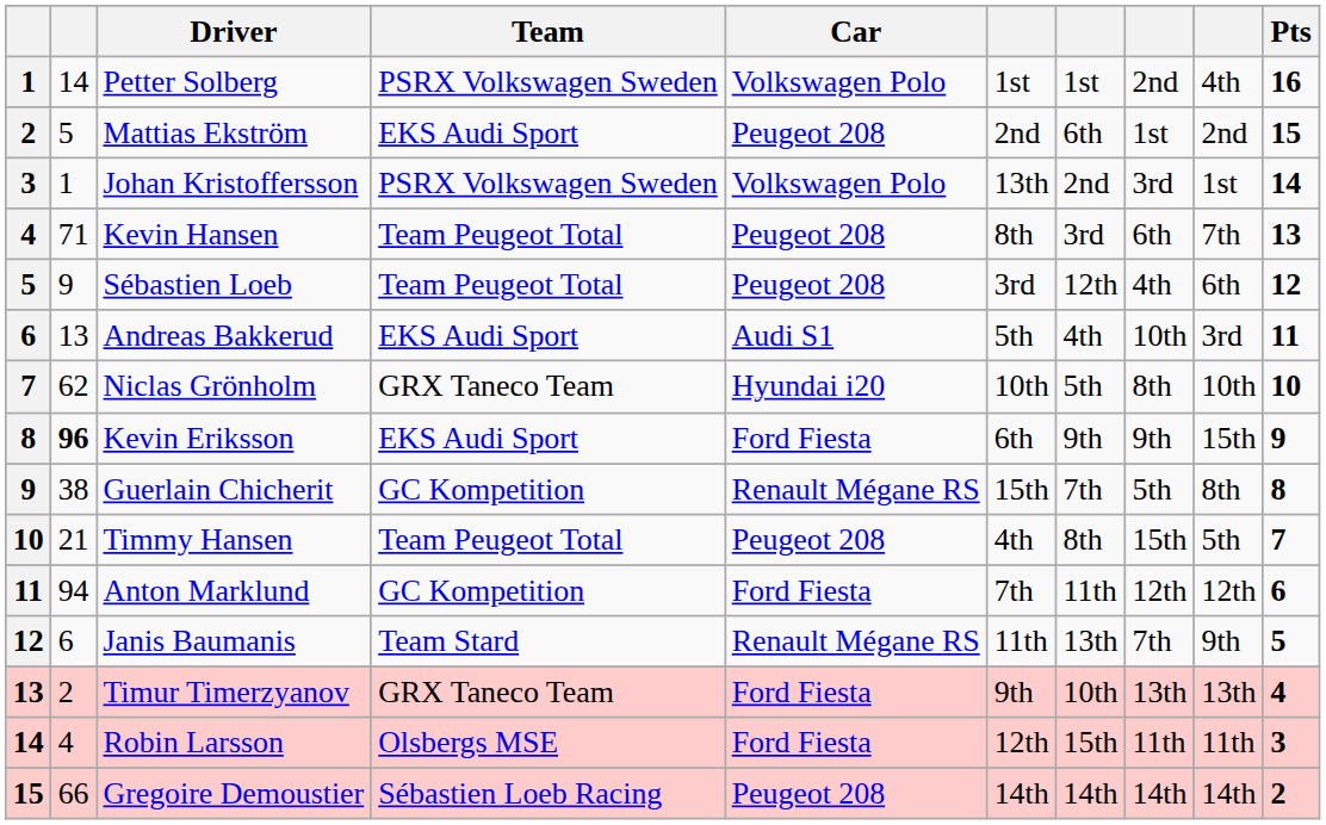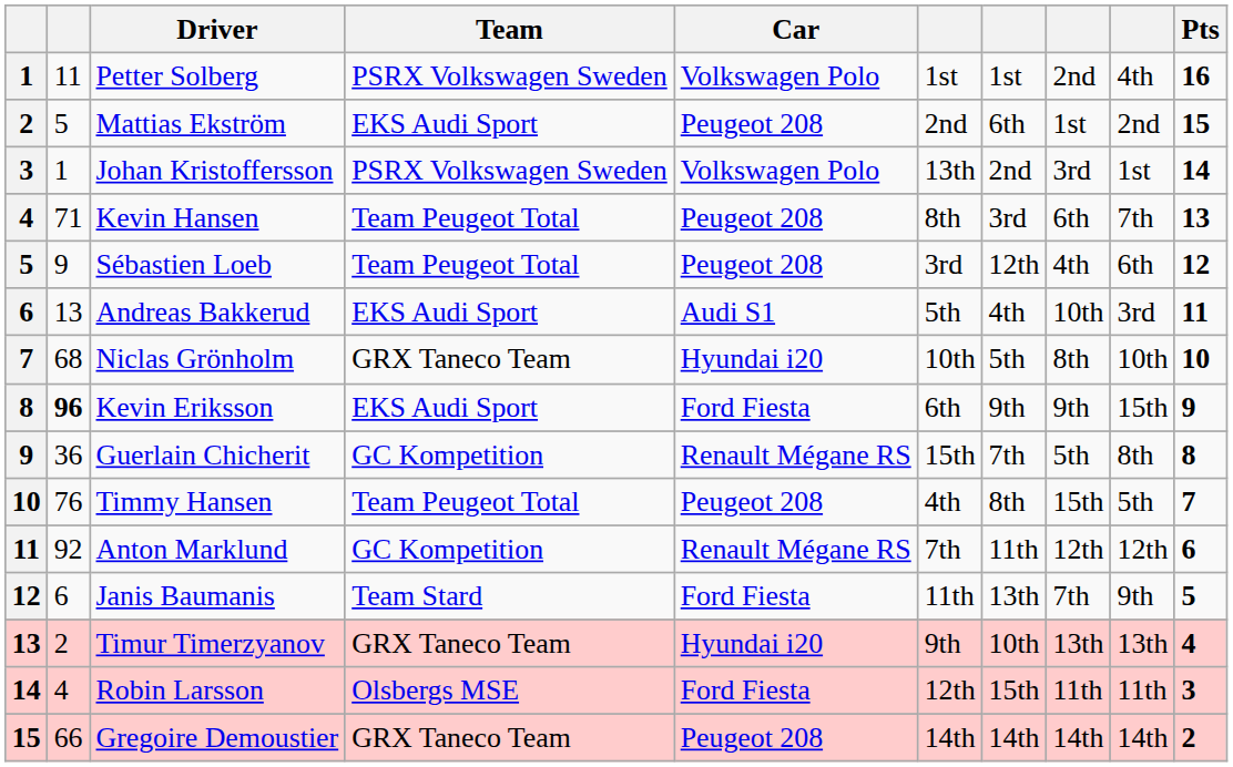 <table class="wikitable" style="font-size:95%">
 <tr>
 <th></th>
 <th></th>
 <th>Driver</th>
 <th>Team</th>
 <th>Car</th>
 <th></th>
 <th></th>
 <th></th>
 <th></th>
 <th>Pts</th>
 </tr>
 <tr>
 <th>1</th>
-<td>14</td>
+<td>11</td>
 <td> <a href='#'>Petter Solberg</a></td>
 <td><a href='#'>PSRX Volkswagen Sweden</a></td>
 <td><a href='#'>Volkswagen Polo</a></td>
 <td>1st</td>
 <td>1st</td>
 <td>2nd</td>
 <td>4th</td>
 <td><strong>16</strong></td>
 </tr>
 <tr>
 <th>2</th>
 <td>5</td>
 <td> <a href='#'>Mattias Ekström</a></td>
 <td><a href='#'>EKS Audi Sport</a></td>
 <td><a href='#'>Peugeot 208</a></td>
 <td>2nd</td>
 <td>6th</td>
 <td>1st</td>
 <td>2nd</td>
 <td><strong>15</strong></td>
 </tr>
 <tr>
 <th>3</th>
 <td>1</td>
 <td> <a href='#'>Johan Kristoffersson</a></td>
 <td><a href='#'>PSRX Volkswagen Sweden</a></td>
 <td><a href='#'>Volkswagen Polo</a></td>
 <td>13th</td>
 <td>2nd</td>
 <td>3rd</td>
 <td>1st</td>
 <td><strong>14</strong></td>
 </tr>
 <tr>
 <th>4</th>
 <td>71</td>
 <td> <a href='#'>Kevin Hansen</a></td>
 <td><a href='#'>Team Peugeot Total</a></td>
 <td><a href='#'>Peugeot 208</a></td>
 <td>8th</td>
 <td>3rd</td>
 <td>6th</td>
 <td>7th</td>
 <td><strong>13</strong></td>
 </tr>
 <tr>
 <th>5</th>
 <td>9</td>
 <td> <a href='#'>Sébastien Loeb</a></td>
 <td><a href='#'>Team Peugeot Total</a></td>
 <td><a href='#'>Peugeot 208</a></td>
 <td>3rd</td>
 <td>12th</td>
 <td>4th</td>
 <td>6th</td>
 <td><strong>12</strong></td>
 </tr>
 <tr>
 <th>6</th>
 <td>13</td>
 <td> <a href='#'>Andreas Bakkerud</a></td>
 <td><a href='#'>EKS Audi Sport</a></td>
 <td><a href='#'>Audi S1</a></td>
 <td>5th</td>
 <td>4th</td>
 <td>10th</td>
 <td>3rd</td>
 <td><strong>11</strong></td>
 </tr>
 <tr>
 <th>7</th>
-<td>62</td>
+<td>68</td>
 <td> <a href='#'>Niclas Grönholm</a></td>
 <td>GRX Taneco Team</td>
 <td><a href='#'>Hyundai i20</a></td>
 <td>10th</td>
 <td>5th</td>
 <td>8th</td>
 <td>10th</td>
 <td><strong>10</strong></td>
 </tr>
 <tr>
 <th>8</th>
 <td><strong>96</strong></td>
 <td> <a href='#'>Kevin Eriksson</a></td>
 <td><a href='#'>EKS Audi Sport</a></td>
 <td><a href='#'>Ford Fiesta</a></td>
 <td>6th</td>
 <td>9th</td>
 <td>9th</td>
 <td>15th</td>
 <td><strong>9</strong></td>
 </tr>
 <tr>
 <th>9</th>
-<td>38</td>
+<td>36</td>
 <td> <a href='#'>Guerlain Chicherit</a></td>
 <td><a href='#'>GC Kompetition</a></td>
 <td><a href='#'>Renault Mégane RS</a></td>
 <td>15th</td>
 <td>7th</td>
 <td>5th</td>
 <td>8th</td>
 <td><strong>8</strong></td>
 </tr>
 <tr>
 <th>10</th>
-<td>21</td>
+<td>76</td>
 <td> <a href='#'>Timmy Hansen</a></td>
 <td><a href='#'>Team Peugeot Total</a></td>
 <td><a href='#'>Peugeot 208</a></td>
 <td>4th</td>
 <td>8th</td>
 <td>15th</td>
 <td>5th</td>
 <td><strong>7</strong></td>
 </tr>
 <tr>
 <th>11</th>
-<td>94</td>
+<td>92</td>
 <td> <a href='#'>Anton Marklund</a></td>
 <td><a href='#'>GC Kompetition</a></td>
-<td><a href='#'>Ford Fiesta</a></td>
+<td><a href='#'>Renault Mégane RS</a></td>
 <td>7th</td>
 <td>11th</td>
 <td>12th</td>
 <td>12th</td>
 <td><strong>6</strong></td>
 </tr>
 <tr>
 <th>12</th>
 <td>6</td>
 <td> <a href='#'>Janis Baumanis</a></td>
 <td><a href='#'>Team Stard</a></td>
-<td><a href='#'>Renault Mégane RS</a></td>
+<td><a href='#'>Ford Fiesta</a></td>
 <td>11th</td>
 <td>13th</td>
 <td>7th</td>
 <td>9th</td>
 <td><strong>5</strong></td>
 </tr>
 <tr>
 <th style="background:#ffcccc;">13</th>
 <td style="background:#ffcccc;">2</td>
 <td style="background:#ffcccc;"> <a href='#'>Timur Timerzyanov</a></td>
 <td style="background:#ffcccc;">GRX Taneco Team</td>
-<td style="background:#ffcccc;"><a href='#'>Ford Fiesta</a></td>
+<td style="background:#ffcccc;"><a href='#'>Hyundai i20</a></td>
 <td style="background:#ffcccc;">9th</td>
 <td style="background:#ffcccc;">10th</td>
 <td style="background:#ffcccc;">13th</td>
 <td style="background:#ffcccc;">13th</td>
 <td style="background:#ffcccc;"><strong>4</strong></td>
 </tr>
 <tr>
 <th style="background:#ffcccc;">14</th>
 <td style="background:#ffcccc;">4</td>
 <td style="background:#ffcccc;"> <a href='#'>Robin Larsson</a></td>
 <td style="background:#ffcccc;"><a href='#'>Olsbergs MSE</a></td>
 <td style="background:#ffcccc;"><a href='#'>Ford Fiesta</a></td>
 <td style="background:#ffcccc;">12th</td>
 <td style="background:#ffcccc;">15th</td>
 <td style="background:#ffcccc;">11th</td>
 <td style="background:#ffcccc;">11th</td>
 <td style="background:#ffcccc;"><strong>3</strong></td>
 </tr>
 <tr>
 <th style="background:#ffcccc;">15</th>
 <td style="background:#ffcccc;">66</td>
 <td style="background:#ffcccc;"> <a href='#'>Gregoire Demoustier</a></td>
-<td style="background:#ffcccc;"><a href='#'>Sébastien Loeb Racing</a></td>
+<td style="background:#ffcccc;">GRX Taneco Team</td>
 <td style="background:#ffcccc;"><a href='#'>Peugeot 208</a></td>
 <td style="background:#ffcccc;">14th</td>
 <td style="background:#ffcccc;">14th</td>
 <td style="background:#ffcccc;">14th</td>
 <td style="background:#ffcccc;">14th</td>
 <td style="background:#ffcccc;"><strong>2</strong></td>
 </tr>
 </table>
